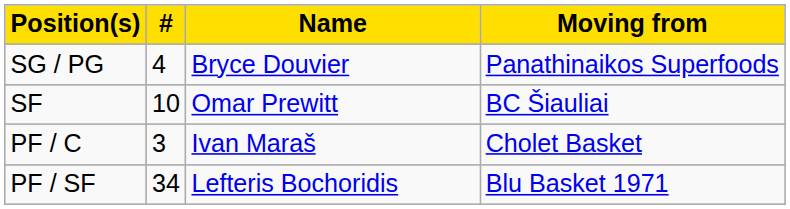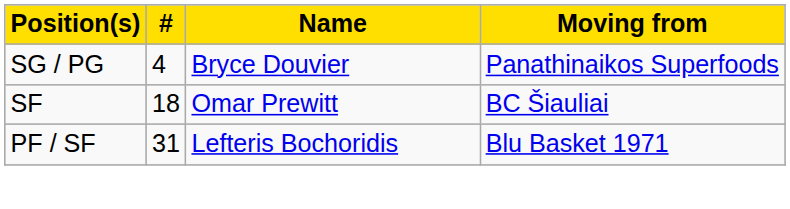 <table class="wikitable sortable" style="text-align: left;">
 <tr>
 <th style="background:#FFDF00; color:black; text-align:center;">Position(s)</th>
 <th style="background:#FFDF00; color:black; text-align:center;">#</th>
 <th style="background:#FFDF00; color:black; text-align:center;"; width=180>Name</th>
 <th style="background:#FFDF00; color:black; text-align:center;">Moving from</th>
 </tr>
 <tr>
 <td>SG / PG</td>
 <td>4</td>
 <td> <a href='#'>Bryce Douvier</a></td>
 <td> <a href='#'>Panathinaikos Superfoods</a></td>
 </tr>
 <tr>
 <td>SF</td>
-<td>10</td>
+<td>18</td>
 <td> <a href='#'>Omar Prewitt</a></td>
 <td> <a href='#'>BC Šiauliai</a></td>
 </tr>
 <tr>
-<td>PF / C</td>
-<td>3</td>
-<td> <a href='#'>Ivan Maraš</a></td>
-<td> <a href='#'>Cholet Basket</a></td>
-</tr>
-<tr>
 <td>PF / SF</td>
-<td>34</td>
+<td>31</td>
 <td> <a href='#'>Lefteris Bochoridis</a></td>
 <td> <a href='#'>Blu Basket 1971</a></td>
 </tr>
 </table>
